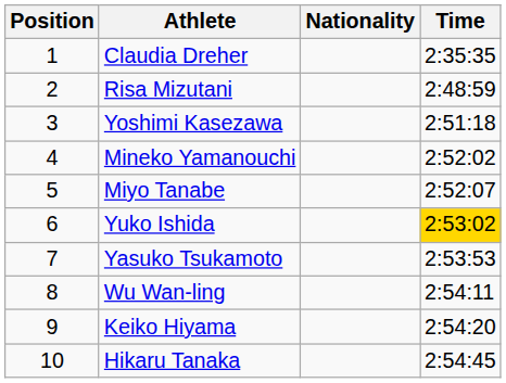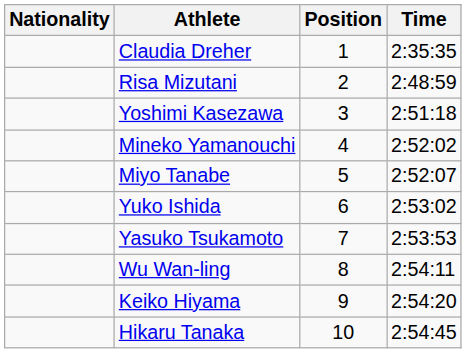 <table class="wikitable sortable">
 <tr>
+<th>Nationality</th>
+<th>Athlete</th>
 <th>Position</th>
-<th>Athlete</th>
-<th>Nationality</th>
 <th>Time</th>
 </tr>
 <tr>
+<td></td>
+<td><a href='#'>Claudia Dreher</a></td>
 <td style="text-align:center">1</td>
-<td><a href='#'>Claudia Dreher</a></td>
-<td></td>
 <td>2:35:35</td>
 </tr>
 <tr>
+<td></td>
+<td><a href='#'>Risa Mizutani</a></td>
 <td style="text-align:center">2</td>
-<td><a href='#'>Risa Mizutani</a></td>
-<td></td>
 <td>2:48:59</td>
 </tr>
 <tr>
+<td></td>
+<td><a href='#'>Yoshimi Kasezawa</a></td>
 <td style="text-align:center">3</td>
-<td><a href='#'>Yoshimi Kasezawa</a></td>
-<td></td>
 <td>2:51:18</td>
 </tr>
 <tr>
+<td></td>
+<td><a href='#'>Mineko Yamanouchi</a></td>
 <td style="text-align:center">4</td>
-<td><a href='#'>Mineko Yamanouchi</a></td>
-<td></td>
 <td>2:52:02</td>
 </tr>
 <tr>
+<td></td>
+<td><a href='#'>Miyo Tanabe</a></td>
 <td style="text-align:center">5</td>
-<td><a href='#'>Miyo Tanabe</a></td>
-<td></td>
 <td>2:52:07</td>
 </tr>
 <tr>
+<td></td>
+<td><a href='#'>Yuko Ishida</a></td>
 <td style="text-align:center">6</td>
-<td><a href='#'>Yuko Ishida</a></td>
-<td></td>
-<td style="background: gold;">2:53:02</td>
+<td>2:53:02</td>
 </tr>
 <tr>
+<td></td>
+<td><a href='#'>Yasuko Tsukamoto</a></td>
 <td style="text-align:center">7</td>
-<td><a href='#'>Yasuko Tsukamoto</a></td>
-<td></td>
 <td>2:53:53</td>
 </tr>
 <tr>
+<td></td>
+<td><a href='#'>Wu Wan-ling</a></td>
 <td style="text-align:center">8</td>
-<td><a href='#'>Wu Wan-ling</a></td>
-<td></td>
 <td>2:54:11</td>
 </tr>
 <tr>
+<td></td>
+<td><a href='#'>Keiko Hiyama</a></td>
 <td style="text-align:center">9</td>
-<td><a href='#'>Keiko Hiyama</a></td>
-<td></td>
 <td>2:54:20</td>
 </tr>
 <tr>
+<td></td>
+<td><a href='#'>Hikaru Tanaka</a></td>
 <td style="text-align:center">10</td>
-<td><a href='#'>Hikaru Tanaka</a></td>
-<td></td>
 <td>2:54:45</td>
 </tr>
 </table>
